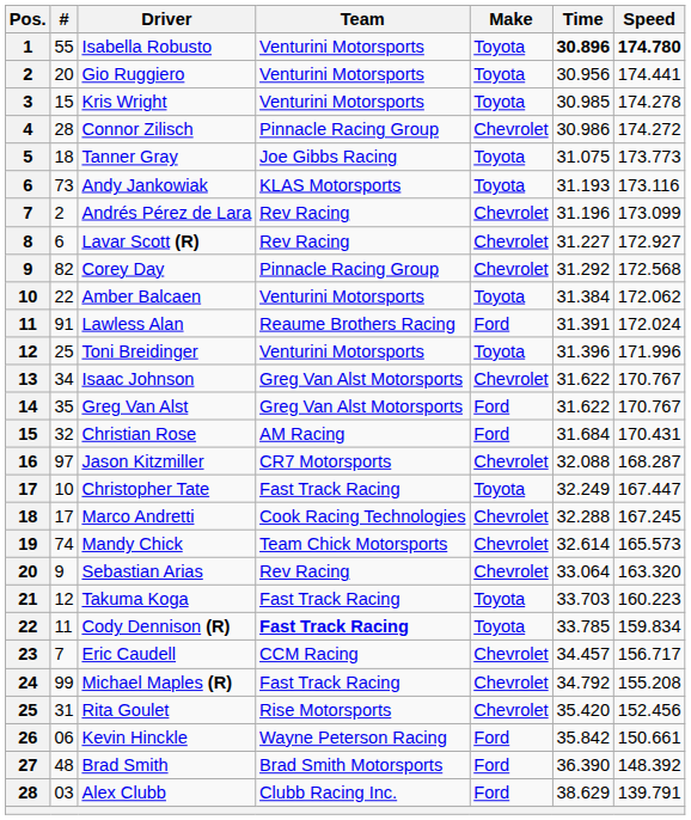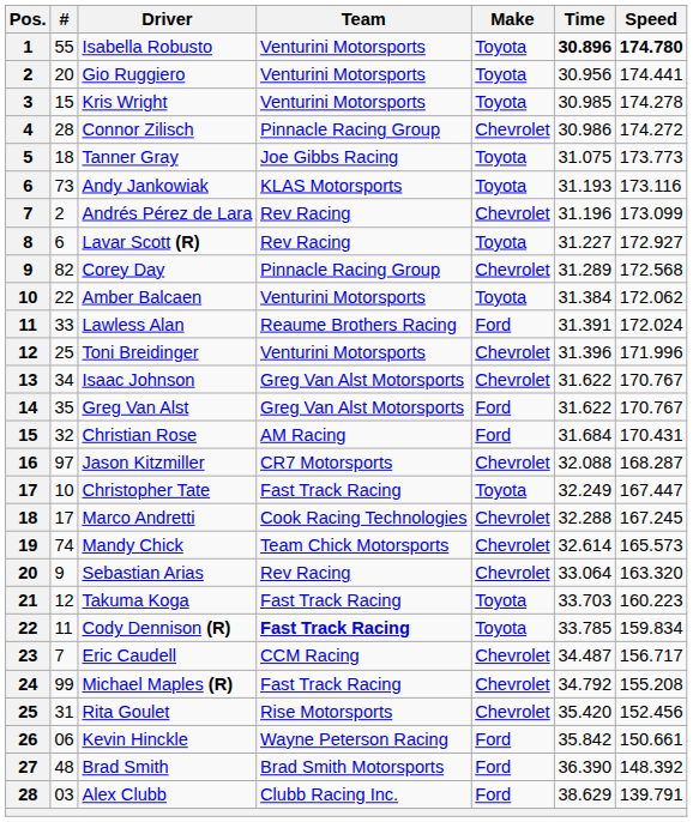 <table class="wikitable" style="font-size:95%">
 <tr>
 <th>Pos.</th>
 <th>#</th>
 <th>Driver</th>
 <th>Team</th>
 <th>Make</th>
 <th>Time</th>
 <th>Speed</th>
 </tr>
 <tr>
 <th>1</th>
 <td>55</td>
 <td><a href='#'>Isabella Robusto</a></td>
 <td><a href='#'>Venturini Motorsports</a></td>
 <td><a href='#'>Toyota</a></td>
 <td><strong>30.896</strong></td>
 <td><strong>174.780</strong></td>
 </tr>
 <tr>
 <th>2</th>
 <td>20</td>
 <td><a href='#'>Gio Ruggiero</a></td>
 <td><a href='#'>Venturini Motorsports</a></td>
 <td><a href='#'>Toyota</a></td>
 <td>30.956</td>
 <td>174.441</td>
 </tr>
 <tr>
 <th>3</th>
 <td>15</td>
 <td><a href='#'>Kris Wright</a></td>
 <td><a href='#'>Venturini Motorsports</a></td>
 <td><a href='#'>Toyota</a></td>
 <td>30.985</td>
 <td>174.278</td>
 </tr>
 <tr>
 <th>4</th>
 <td>28</td>
 <td><a href='#'>Connor Zilisch</a></td>
 <td><a href='#'>Pinnacle Racing Group</a></td>
 <td><a href='#'>Chevrolet</a></td>
 <td>30.986</td>
 <td>174.272</td>
 </tr>
 <tr>
 <th>5</th>
 <td>18</td>
 <td><a href='#'>Tanner Gray</a></td>
 <td><a href='#'>Joe Gibbs Racing</a></td>
 <td><a href='#'>Toyota</a></td>
 <td>31.075</td>
 <td>173.773</td>
 </tr>
 <tr>
 <th>6</th>
 <td>73</td>
 <td><a href='#'>Andy Jankowiak</a></td>
 <td><a href='#'>KLAS Motorsports</a></td>
 <td><a href='#'>Toyota</a></td>
 <td>31.193</td>
 <td>173.116</td>
 </tr>
 <tr>
 <th>7</th>
 <td>2</td>
 <td><a href='#'>Andrés Pérez de Lara</a></td>
 <td><a href='#'>Rev Racing</a></td>
 <td><a href='#'>Chevrolet</a></td>
 <td>31.196</td>
 <td>173.099</td>
 </tr>
 <tr>
 <th>8</th>
 <td>6</td>
 <td><a href='#'>Lavar Scott</a> <strong>(R)</strong></td>
 <td><a href='#'>Rev Racing</a></td>
-<td><a href='#'>Chevrolet</a></td>
+<td><a href='#'>Toyota</a></td>
 <td>31.227</td>
 <td>172.927</td>
 </tr>
 <tr>
 <th>9</th>
 <td>82</td>
 <td><a href='#'>Corey Day</a></td>
 <td><a href='#'>Pinnacle Racing Group</a></td>
 <td><a href='#'>Chevrolet</a></td>
-<td>31.292</td>
+<td>31.289</td>
 <td>172.568</td>
 </tr>
 <tr>
 <th>10</th>
 <td>22</td>
 <td><a href='#'>Amber Balcaen</a></td>
 <td><a href='#'>Venturini Motorsports</a></td>
 <td><a href='#'>Toyota</a></td>
 <td>31.384</td>
 <td>172.062</td>
 </tr>
 <tr>
 <th>11</th>
-<td>91</td>
+<td>33</td>
 <td><a href='#'>Lawless Alan</a></td>
 <td><a href='#'>Reaume Brothers Racing</a></td>
 <td><a href='#'>Ford</a></td>
 <td>31.391</td>
 <td>172.024</td>
 </tr>
 <tr>
 <th>12</th>
 <td>25</td>
 <td><a href='#'>Toni Breidinger</a></td>
 <td><a href='#'>Venturini Motorsports</a></td>
-<td><a href='#'>Toyota</a></td>
+<td><a href='#'>Chevrolet</a></td>
 <td>31.396</td>
 <td>171.996</td>
 </tr>
 <tr>
 <th>13</th>
 <td>34</td>
 <td><a href='#'>Isaac Johnson</a></td>
 <td><a href='#'>Greg Van Alst Motorsports</a></td>
 <td><a href='#'>Chevrolet</a></td>
 <td>31.622</td>
 <td>170.767</td>
 </tr>
 <tr>
 <th>14</th>
 <td>35</td>
 <td><a href='#'>Greg Van Alst</a></td>
 <td><a href='#'>Greg Van Alst Motorsports</a></td>
 <td><a href='#'>Ford</a></td>
 <td>31.622</td>
 <td>170.767</td>
 </tr>
 <tr>
 <th>15</th>
 <td>32</td>
 <td><a href='#'>Christian Rose</a></td>
 <td><a href='#'>AM Racing</a></td>
 <td><a href='#'>Ford</a></td>
 <td>31.684</td>
 <td>170.431</td>
 </tr>
 <tr>
 <th>16</th>
 <td>97</td>
 <td><a href='#'>Jason Kitzmiller</a></td>
 <td><a href='#'>CR7 Motorsports</a></td>
 <td><a href='#'>Chevrolet</a></td>
 <td>32.088</td>
 <td>168.287</td>
 </tr>
 <tr>
 <th>17</th>
 <td>10</td>
 <td><a href='#'>Christopher Tate</a></td>
 <td><a href='#'>Fast Track Racing</a></td>
 <td><a href='#'>Toyota</a></td>
 <td>32.249</td>
 <td>167.447</td>
 </tr>
 <tr>
 <th>18</th>
 <td>17</td>
 <td><a href='#'>Marco Andretti</a></td>
 <td><a href='#'>Cook Racing Technologies</a></td>
 <td><a href='#'>Chevrolet</a></td>
 <td>32.288</td>
 <td>167.245</td>
 </tr>
 <tr>
 <th>19</th>
 <td>74</td>
 <td><a href='#'>Mandy Chick</a></td>
 <td><a href='#'>Team Chick Motorsports</a></td>
 <td><a href='#'>Chevrolet</a></td>
 <td>32.614</td>
 <td>165.573</td>
 </tr>
 <tr>
 <th>20</th>
 <td>9</td>
 <td><a href='#'>Sebastian Arias</a></td>
 <td><a href='#'>Rev Racing</a></td>
 <td><a href='#'>Chevrolet</a></td>
 <td>33.064</td>
 <td>163.320</td>
 </tr>
 <tr>
 <th>21</th>
 <td>12</td>
 <td><a href='#'>Takuma Koga</a></td>
 <td><a href='#'>Fast Track Racing</a></td>
 <td><a href='#'>Toyota</a></td>
 <td>33.703</td>
 <td>160.223</td>
 </tr>
 <tr>
 <th>22</th>
 <td>11</td>
 <td><a href='#'>Cody Dennison</a> <strong>(R)</strong></td>
 <td><strong><a href='#'>Fast Track Racing</a></strong></td>
 <td><a href='#'>Toyota</a></td>
 <td>33.785</td>
 <td>159.834</td>
 </tr>
 <tr>
 <th>23</th>
 <td>7</td>
 <td><a href='#'>Eric Caudell</a></td>
 <td><a href='#'>CCM Racing</a></td>
 <td><a href='#'>Chevrolet</a></td>
-<td>34.457</td>
+<td>34.487</td>
 <td>156.717</td>
 </tr>
 <tr>
 <th>24</th>
 <td>99</td>
 <td><a href='#'>Michael Maples</a> <strong>(R)</strong></td>
 <td><a href='#'>Fast Track Racing</a></td>
 <td><a href='#'>Chevrolet</a></td>
 <td>34.792</td>
 <td>155.208</td>
 </tr>
 <tr>
 <th>25</th>
 <td>31</td>
 <td><a href='#'>Rita Goulet</a></td>
 <td><a href='#'>Rise Motorsports</a></td>
 <td><a href='#'>Chevrolet</a></td>
 <td>35.420</td>
 <td>152.456</td>
 </tr>
 <tr>
 <th>26</th>
 <td>06</td>
 <td><a href='#'>Kevin Hinckle</a></td>
 <td><a href='#'>Wayne Peterson Racing</a></td>
 <td><a href='#'>Ford</a></td>
 <td>35.842</td>
 <td>150.661</td>
 </tr>
 <tr>
 <th>27</th>
 <td>48</td>
 <td><a href='#'>Brad Smith</a></td>
 <td><a href='#'>Brad Smith Motorsports</a></td>
 <td><a href='#'>Ford</a></td>
 <td>36.390</td>
 <td>148.392</td>
 </tr>
 <tr>
 <th>28</th>
 <td>03</td>
 <td><a href='#'>Alex Clubb</a></td>
 <td><a href='#'>Clubb Racing Inc.</a></td>
 <td><a href='#'>Ford</a></td>
 <td>38.629</td>
 <td>139.791</td>
 </tr>
 <tr>
 <th colspan="7"></th>
 </tr>
 </table>
